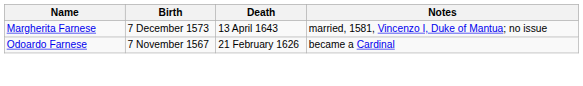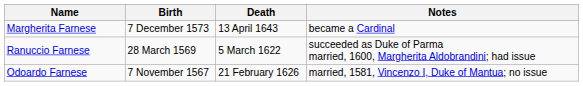 <table class="wikitable" border="1" style="border-collapse: collapse;">
 <tr bgcolor=cccccc>
 <th width="20%">Name</th>
 <th width="15%">Birth</th>
 <th width="15%">Death</th>
 <th width="45%">Notes</th>
 </tr>
 <tr>
 <td><a href='#'>Margherita Farnese</a></td>
 <td>7 December 1573</td>
 <td>13 April 1643</td>
-<td>married, 1581, <a href='#'>Vincenzo I, Duke of Mantua</a>; no issue</td>
+<td>became a <a href='#'>Cardinal</a></td>
+</tr>
+<tr>
+<td><a href='#'>Ranuccio Farnese</a></td>
+<td>28 March 1569</td>
+<td>5 March 1622</td>
+<td>succeeded as Duke of Parma<br>married, 1600, <a href='#'>Margherita Aldobrandini</a>; had issue</td>
 </tr>
 <tr>
 <td><a href='#'>Odoardo Farnese</a></td>
 <td>7 November 1567</td>
 <td>21 February 1626</td>
-<td>became a <a href='#'>Cardinal</a></td>
+<td>married, 1581, <a href='#'>Vincenzo I, Duke of Mantua</a>; no issue</td>
 </tr>
 </table>
